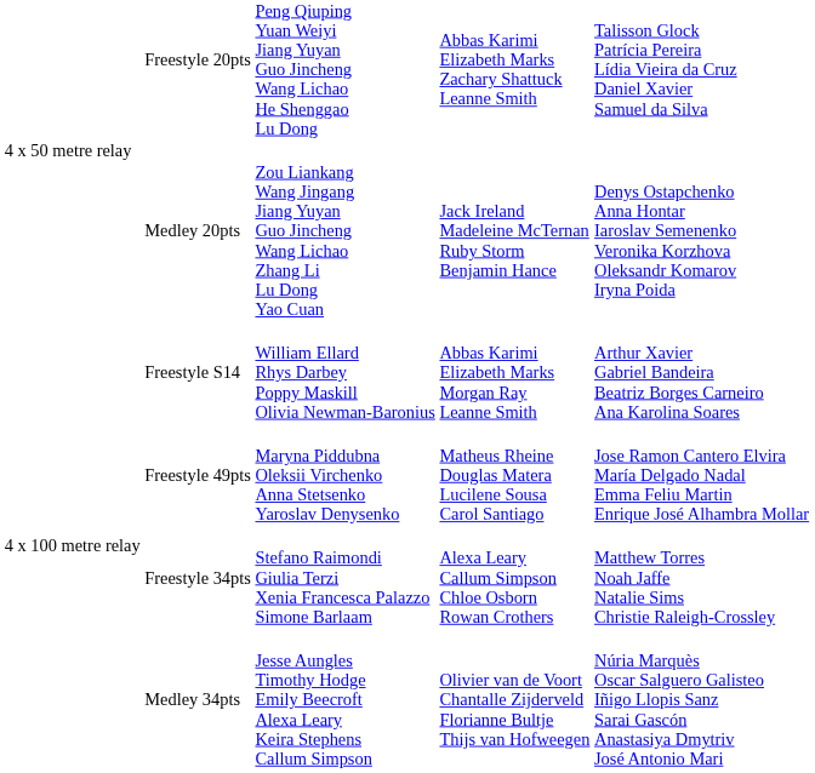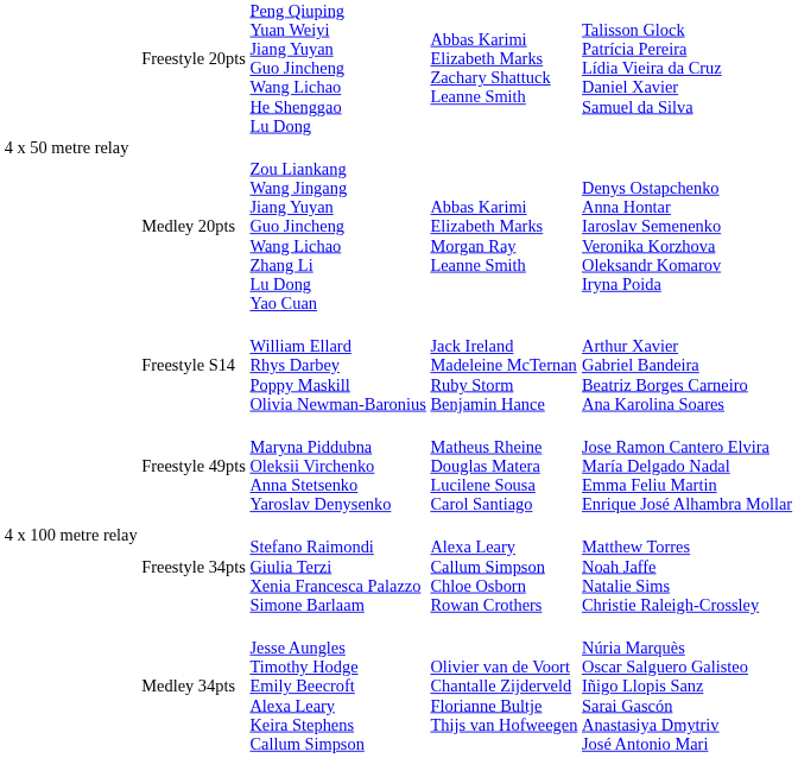 <table>
 <tr>
 <td rowspan="2">4 x 50 metre relay<br></td>
 <td>Freestyle 20pts</td>
 <td><br><a href='#'>Peng Qiuping</a><br><a href='#'>Yuan Weiyi</a><br><a href='#'>Jiang Yuyan</a><br><a href='#'>Guo Jincheng</a><br><a href='#'>Wang Lichao</a><br><a href='#'>He Shenggao</a><br><a href='#'>Lu Dong</a></td>
 <td><br><a href='#'>Abbas Karimi</a><br><a href='#'>Elizabeth Marks</a><br><a href='#'>Zachary Shattuck</a><br><a href='#'>Leanne Smith</a></td>
 <td><br><a href='#'>Talisson Glock</a><br><a href='#'>Patrícia Pereira</a><br><a href='#'>Lídia Vieira da Cruz</a><br><a href='#'>Daniel Xavier</a><br><a href='#'>Samuel da Silva</a></td>
 </tr>
 <tr>
 <td>Medley 20pts</td>
 <td><br><a href='#'>Zou Liankang</a><br><a href='#'>Wang Jingang</a><br><a href='#'>Jiang Yuyan</a><br><a href='#'>Guo Jincheng</a><br><a href='#'>Wang Lichao</a><br><a href='#'>Zhang Li</a><br><a href='#'>Lu Dong</a><br><a href='#'>Yao Cuan</a></td>
-<td><br><a href='#'>Jack Ireland</a><br><a href='#'>Madeleine McTernan</a><br><a href='#'>Ruby Storm</a><br><a href='#'>Benjamin Hance</a></td>
+<td><br><a href='#'>Abbas Karimi</a><br><a href='#'>Elizabeth Marks</a><br><a href='#'>Morgan Ray</a><br><a href='#'>Leanne Smith</a></td>
 <td><br><a href='#'>Denys Ostapchenko</a><br><a href='#'>Anna Hontar</a><br><a href='#'>Iaroslav Semenenko</a><br><a href='#'>Veronika Korzhova</a><br><a href='#'>Oleksandr Komarov</a><br><a href='#'>Iryna Poida</a></td>
 </tr>
 <tr>
 <td rowspan="4">4 x 100 metre relay<br></td>
 <td>Freestyle S14</td>
 <td><br><a href='#'>William Ellard</a><br><a href='#'>Rhys Darbey</a><br><a href='#'>Poppy Maskill</a><br><a href='#'>Olivia Newman-Baronius</a></td>
-<td><br><a href='#'>Abbas Karimi</a><br><a href='#'>Elizabeth Marks</a><br><a href='#'>Morgan Ray</a><br><a href='#'>Leanne Smith</a></td>
+<td><br><a href='#'>Jack Ireland</a><br><a href='#'>Madeleine McTernan</a><br><a href='#'>Ruby Storm</a><br><a href='#'>Benjamin Hance</a></td>
 <td><br><a href='#'>Arthur Xavier</a><br><a href='#'>Gabriel Bandeira</a><br><a href='#'>Beatriz Borges Carneiro</a><br><a href='#'>Ana Karolina Soares</a></td>
 </tr>
 <tr>
 <td>Freestyle 49pts</td>
 <td><br><a href='#'>Maryna Piddubna</a><br><a href='#'>Oleksii Virchenko</a><br><a href='#'>Anna Stetsenko</a><br><a href='#'>Yaroslav Denysenko</a></td>
 <td><br><a href='#'>Matheus Rheine</a><br><a href='#'>Douglas Matera</a><br><a href='#'>Lucilene Sousa</a><br><a href='#'>Carol Santiago</a></td>
 <td><br><a href='#'>Jose Ramon Cantero Elvira</a><br><a href='#'>María Delgado Nadal</a><br><a href='#'>Emma Feliu Martin</a><br><a href='#'>Enrique José Alhambra Mollar</a></td>
 </tr>
 <tr>
 <td>Freestyle 34pts</td>
 <td><br><a href='#'>Stefano Raimondi</a><br><a href='#'>Giulia Terzi</a><br><a href='#'>Xenia Francesca Palazzo</a><br><a href='#'>Simone Barlaam</a></td>
 <td><br><a href='#'>Alexa Leary</a><br><a href='#'>Callum Simpson</a><br><a href='#'>Chloe Osborn</a><br><a href='#'>Rowan Crothers</a></td>
 <td><br><a href='#'>Matthew Torres</a><br><a href='#'>Noah Jaffe</a><br><a href='#'>Natalie Sims</a><br><a href='#'>Christie Raleigh-Crossley</a></td>
 </tr>
 <tr>
 <td>Medley 34pts</td>
 <td><br><a href='#'>Jesse Aungles</a><br><a href='#'>Timothy Hodge</a><br><a href='#'>Emily Beecroft</a><br><a href='#'>Alexa Leary</a><br><a href='#'>Keira Stephens</a><br><a href='#'>Callum Simpson</a></td>
 <td><br><a href='#'>Olivier van de Voort</a><br><a href='#'>Chantalle Zijderveld</a><br><a href='#'>Florianne Bultje</a><br><a href='#'>Thijs van Hofweegen</a></td>
 <td><br><a href='#'>Núria Marquès</a><br><a href='#'>Oscar Salguero Galisteo</a><br><a href='#'>Iñigo Llopis Sanz</a><br><a href='#'>Sarai Gascón</a><br><a href='#'>Anastasiya Dmytriv</a><br><a href='#'>José Antonio Mari</a></td>
 </tr>
 </table>
